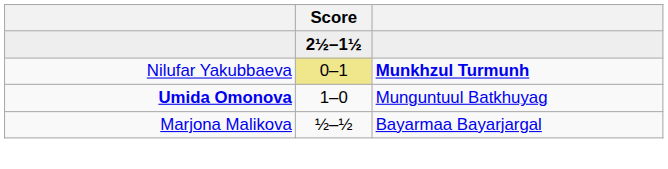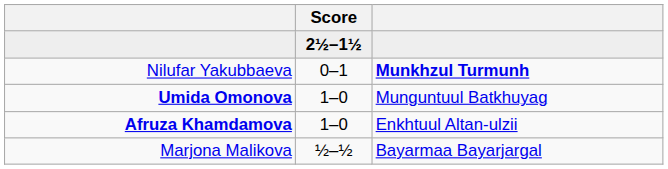 <table class="wikitable" style="text-align: center; ">
 <tr>
 <th align="right" width="270"></th>
 <th width="65">Score</th>
 <th align="left" width="270"></th>
 </tr>
 <tr style="background:#eeeeee;">
 <td align=right></td>
 <td align=center><strong>2½–1½</strong></td>
 <td align=left></td>
 </tr>
 <tr>
 <td align=right><a href='#'>Nilufar Yakubbaeva</a></td>
-<td align=center style="background: khaki;">0–1</td>
+<td align=center>0–1</td>
 <td align=left><strong><a href='#'>Munkhzul Turmunh</a></strong></td>
 </tr>
 <tr>
 <td align=right><strong><a href='#'>Umida Omonova</a></strong></td>
 <td align=center>1–0</td>
 <td align=left><a href='#'>Munguntuul Batkhuyag</a></td>
 </tr>
 <tr>
+<td align=right><strong><a href='#'>Afruza Khamdamova</a></strong></td>
+<td align=center>1–0</td>
+<td align=left><a href='#'>Enkhtuul Altan-ulzii</a></td>
+</tr>
+<tr>
 <td align=right><a href='#'>Marjona Malikova</a></td>
 <td align=center>½–½</td>
 <td align=left><a href='#'>Bayarmaa Bayarjargal</a></td>
 </tr>
 </table>
